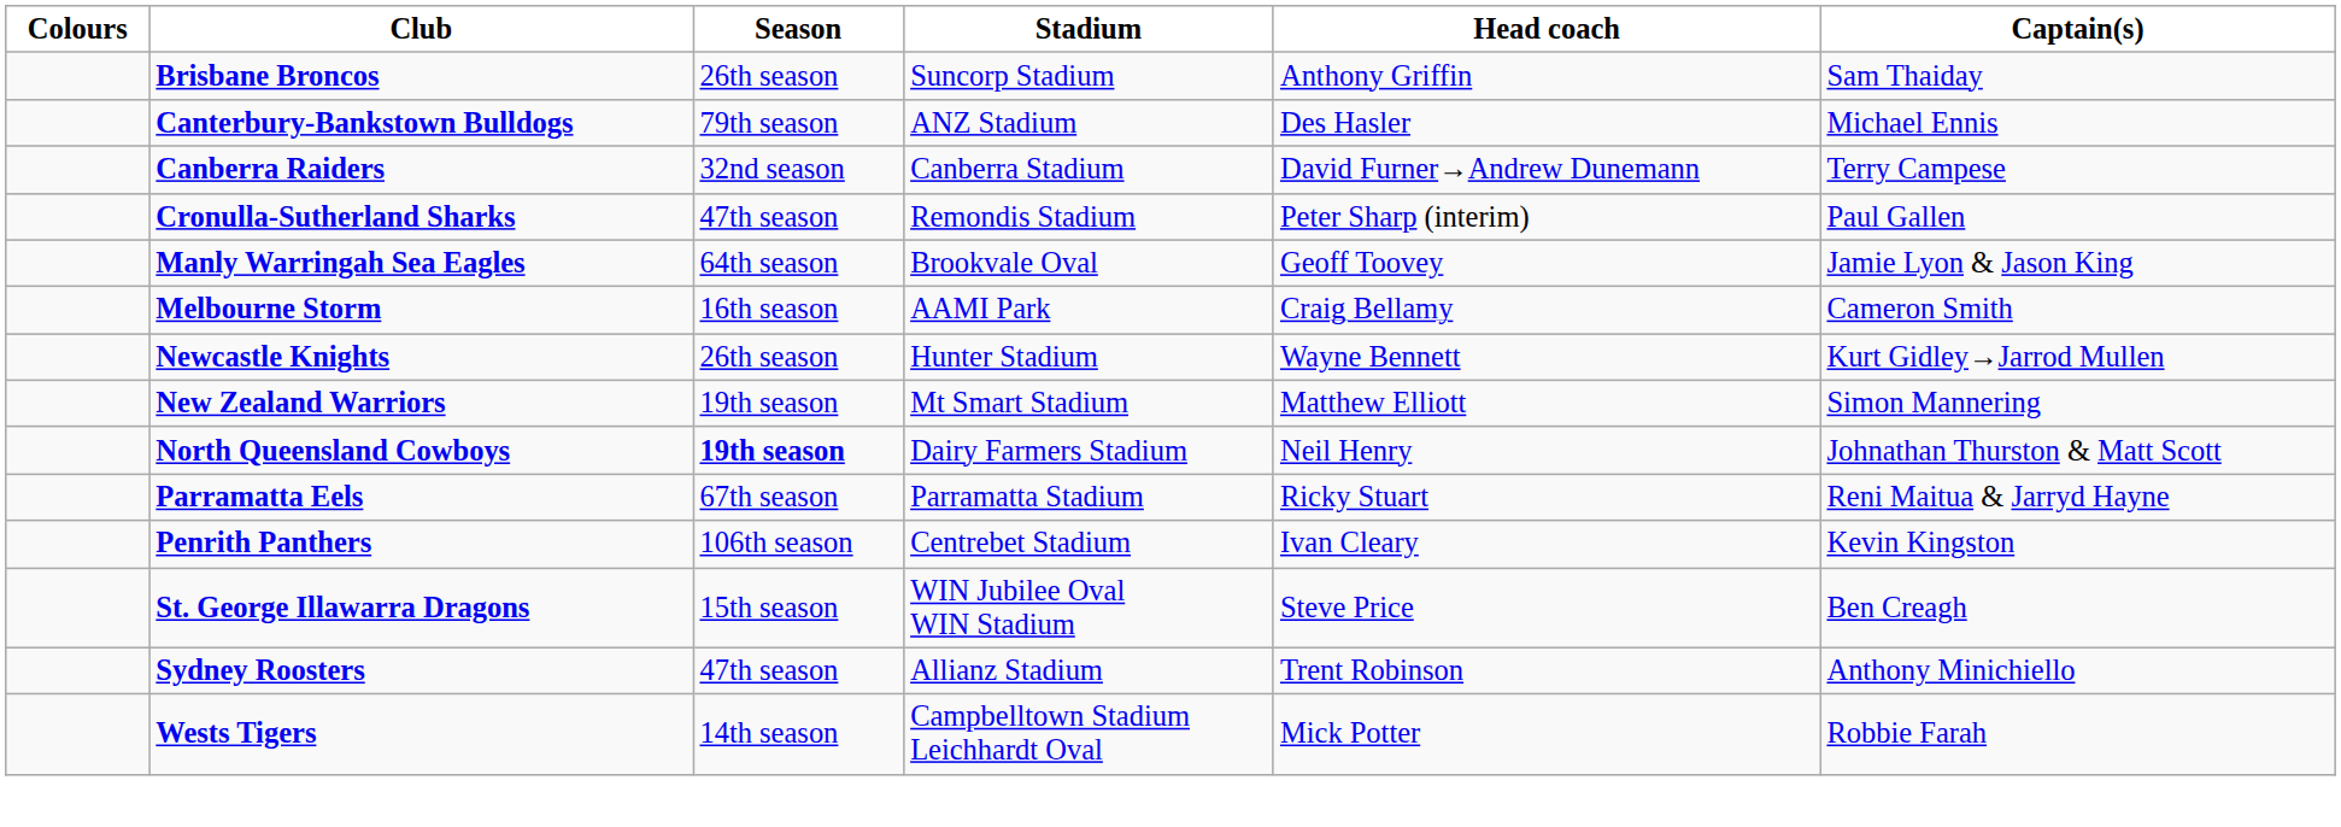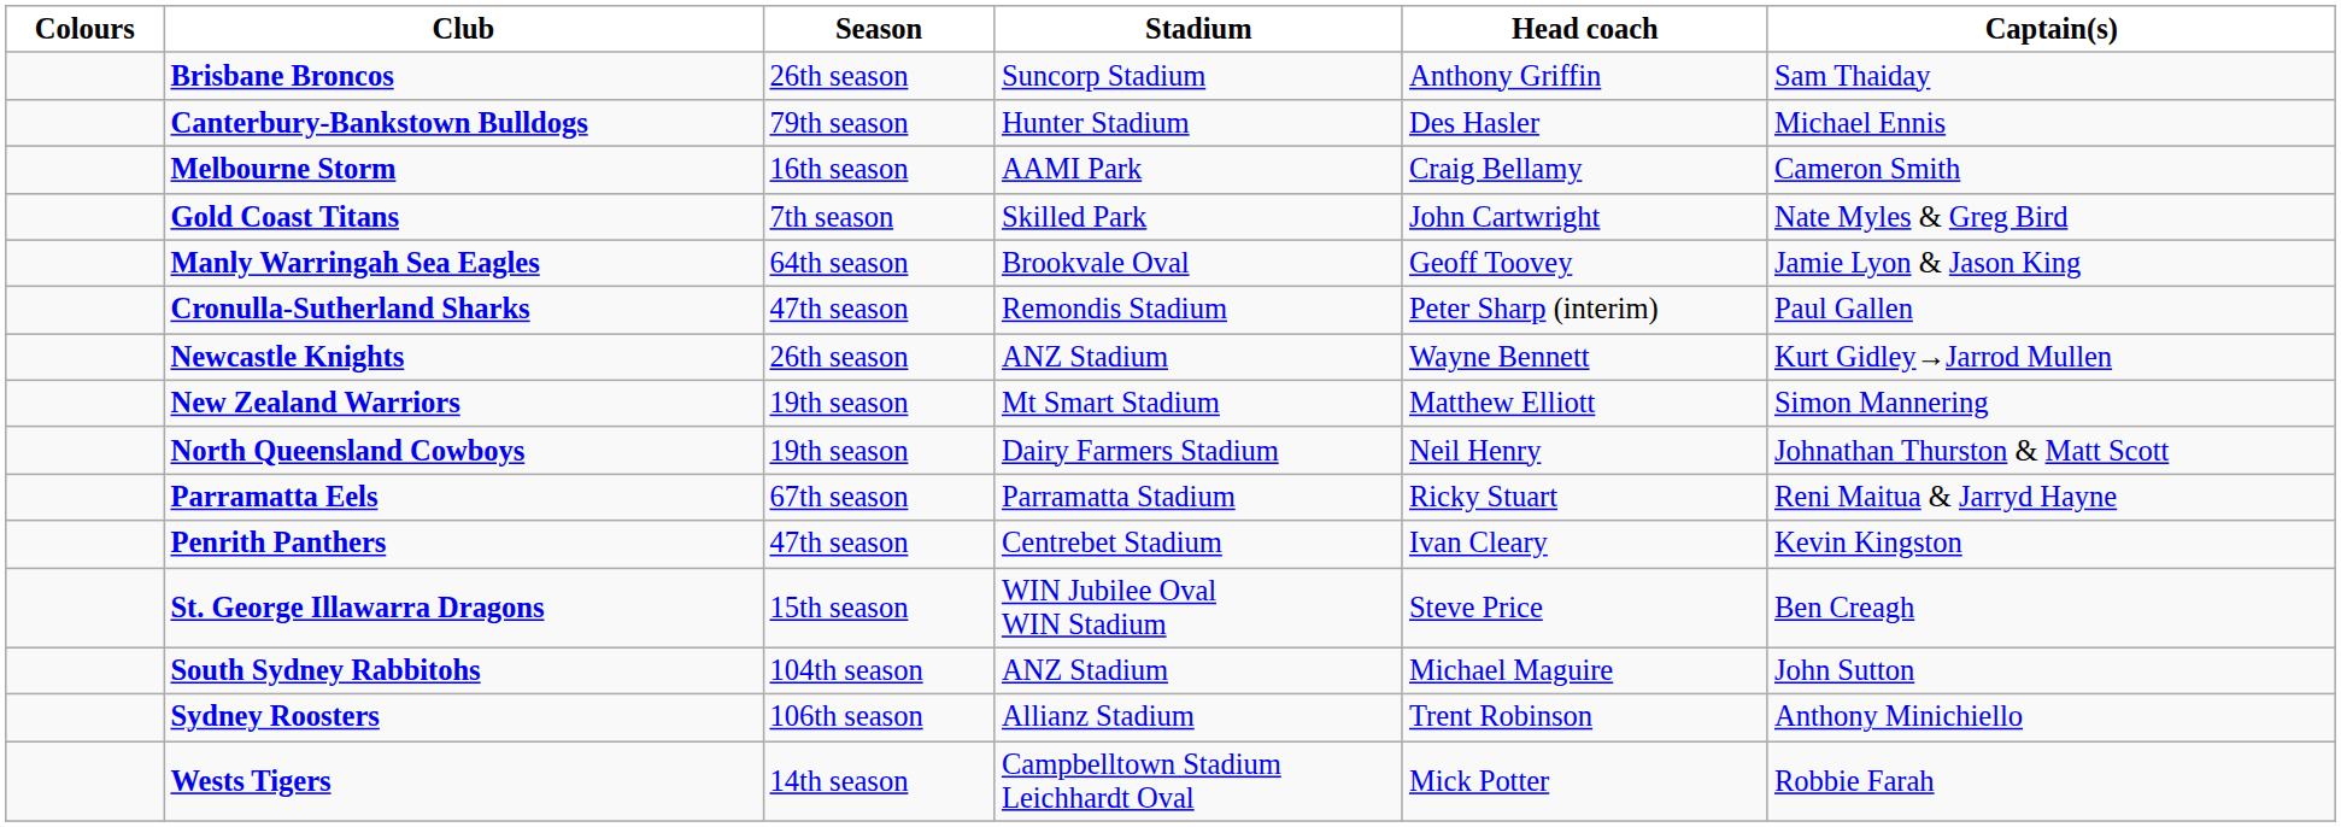 <table class="wikitable" style="width:100%; text-align:left">
 <tr>
 <th style="background:white">Colours</th>
 <th style="background:white">Club</th>
 <th style="background:white">Season</th>
 <th style="background:white">Stadium</th>
 <th style="background:white">Head coach</th>
 <th style="background:white">Captain(s)</th>
 </tr>
 <tr>
 <td></td>
 <td><strong><a href='#'>Brisbane Broncos</a></strong></td>
 <td><a href='#'>26th season</a></td>
 <td><a href='#'>Suncorp Stadium</a></td>
 <td><a href='#'>Anthony Griffin</a></td>
 <td><a href='#'>Sam Thaiday</a></td>
 </tr>
 <tr>
 <td></td>
 <td><strong><a href='#'>Canterbury-Bankstown Bulldogs</a></strong></td>
 <td><a href='#'>79th season</a></td>
-<td><a href='#'>ANZ Stadium</a></td>
+<td><a href='#'>Hunter Stadium</a></td>
 <td><a href='#'>Des Hasler</a></td>
 <td><a href='#'>Michael Ennis</a></td>
 </tr>
 <tr>
 <td></td>
-<td><strong><a href='#'>Canberra Raiders</a></strong></td>
-<td><a href='#'>32nd season</a></td>
-<td><a href='#'>Canberra Stadium</a></td>
-<td><a href='#'>David Furner</a>→<a href='#'>Andrew Dunemann</a></td>
-<td><a href='#'>Terry Campese</a></td>
+<td><strong><a href='#'>Melbourne Storm</a></strong></td>
+<td><a href='#'>16th season</a></td>
+<td><a href='#'>AAMI Park</a></td>
+<td><a href='#'>Craig Bellamy</a></td>
+<td><a href='#'>Cameron Smith</a></td>
+</tr>
+<tr>
+<td></td>
+<td><strong><a href='#'>Gold Coast Titans</a></strong></td>
+<td><a href='#'>7th season</a></td>
+<td><a href='#'>Skilled Park</a></td>
+<td><a href='#'>John Cartwright</a></td>
+<td><a href='#'>Nate Myles</a> & <a href='#'>Greg Bird</a></td>
+</tr>
+<tr>
+<td></td>
+<td><strong><a href='#'>Manly Warringah Sea Eagles</a></strong></td>
+<td><a href='#'>64th season</a></td>
+<td><a href='#'>Brookvale Oval</a></td>
+<td><a href='#'>Geoff Toovey</a></td>
+<td><a href='#'>Jamie Lyon</a> & <a href='#'>Jason King</a></td>
 </tr>
 <tr>
 <td></td>
 <td><strong><a href='#'>Cronulla-Sutherland Sharks</a></strong></td>
 <td><a href='#'>47th season</a></td>
 <td><a href='#'>Remondis Stadium</a></td>
 <td> <a href='#'>Peter Sharp</a> (interim)</td>
 <td><a href='#'>Paul Gallen</a></td>
 </tr>
 <tr>
 <td></td>
-<td><strong><a href='#'>Manly Warringah Sea Eagles</a></strong></td>
-<td><a href='#'>64th season</a></td>
-<td><a href='#'>Brookvale Oval</a></td>
-<td><a href='#'>Geoff Toovey</a></td>
-<td><a href='#'>Jamie Lyon</a> & <a href='#'>Jason King</a></td>
-</tr>
-<tr>
-<td></td>
-<td><strong><a href='#'>Melbourne Storm</a></strong></td>
-<td><a href='#'>16th season</a></td>
-<td><a href='#'>AAMI Park</a></td>
-<td><a href='#'>Craig Bellamy</a></td>
-<td><a href='#'>Cameron Smith</a></td>
-</tr>
-<tr>
-<td></td>
 <td><strong><a href='#'>Newcastle Knights</a></strong></td>
 <td><a href='#'>26th season</a></td>
-<td><a href='#'>Hunter Stadium</a></td>
+<td><a href='#'>ANZ Stadium</a></td>
 <td><a href='#'>Wayne Bennett</a></td>
 <td><a href='#'>Kurt Gidley</a>→<a href='#'>Jarrod Mullen</a></td>
 </tr>
 <tr>
 <td></td>
 <td><strong><a href='#'>New Zealand Warriors</a></strong></td>
 <td><a href='#'>19th season</a></td>
 <td><a href='#'>Mt Smart Stadium</a></td>
 <td><a href='#'>Matthew Elliott</a></td>
 <td><a href='#'>Simon Mannering</a></td>
 </tr>
 <tr>
 <td></td>
 <td><strong><a href='#'>North Queensland Cowboys</a></strong></td>
-<td><strong><a href='#'>19th season</a></strong></td>
+<td><a href='#'>19th season</a></td>
 <td><a href='#'>Dairy Farmers Stadium</a></td>
 <td><a href='#'>Neil Henry</a></td>
 <td><a href='#'>Johnathan Thurston</a> & <a href='#'>Matt Scott</a></td>
 </tr>
 <tr>
 <td></td>
 <td><strong><a href='#'>Parramatta Eels</a></strong></td>
 <td><a href='#'>67th season</a></td>
 <td><a href='#'>Parramatta Stadium</a></td>
 <td><a href='#'>Ricky Stuart</a></td>
 <td><a href='#'>Reni Maitua</a> & <a href='#'>Jarryd Hayne</a></td>
 </tr>
 <tr>
 <td></td>
 <td><strong><a href='#'>Penrith Panthers</a></strong></td>
-<td><a href='#'>106th season</a></td>
+<td><a href='#'>47th season</a></td>
 <td><a href='#'>Centrebet Stadium</a></td>
 <td><a href='#'>Ivan Cleary</a></td>
 <td><a href='#'>Kevin Kingston</a></td>
 </tr>
 <tr>
 <td></td>
 <td><strong><a href='#'>St. George Illawarra Dragons</a></strong></td>
 <td><a href='#'>15th season</a></td>
 <td><a href='#'>WIN Jubilee Oval</a><br><a href='#'>WIN Stadium</a></td>
 <td><a href='#'>Steve Price</a></td>
 <td><a href='#'>Ben Creagh</a></td>
 </tr>
 <tr>
 <td></td>
+<td><strong><a href='#'>South Sydney Rabbitohs</a></strong></td>
+<td><a href='#'>104th season</a></td>
+<td><a href='#'>ANZ Stadium</a></td>
+<td><a href='#'>Michael Maguire</a></td>
+<td><a href='#'>John Sutton</a></td>
+</tr>
+<tr>
+<td></td>
 <td><strong><a href='#'>Sydney Roosters</a></strong></td>
-<td><a href='#'>47th season</a></td>
+<td><a href='#'>106th season</a></td>
 <td><a href='#'>Allianz Stadium</a></td>
 <td><a href='#'>Trent Robinson</a></td>
 <td><a href='#'>Anthony Minichiello</a></td>
 </tr>
 <tr>
 <td></td>
 <td><strong><a href='#'>Wests Tigers</a></strong></td>
 <td><a href='#'>14th season</a></td>
 <td><a href='#'>Campbelltown Stadium</a><br><a href='#'>Leichhardt Oval</a></td>
 <td><a href='#'>Mick Potter</a></td>
 <td><a href='#'>Robbie Farah</a></td>
 </tr>
 </table>
